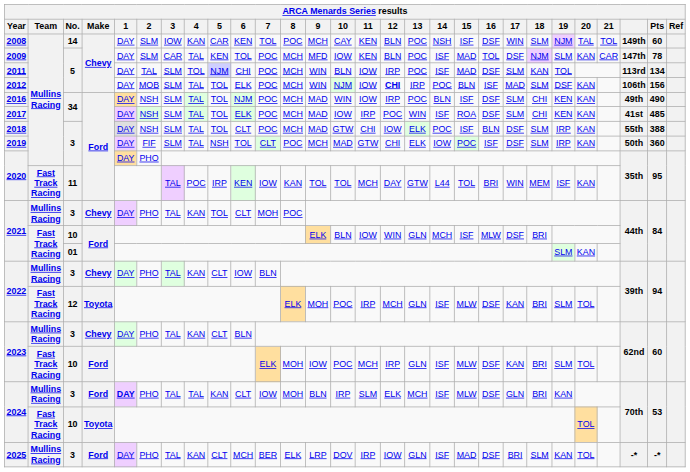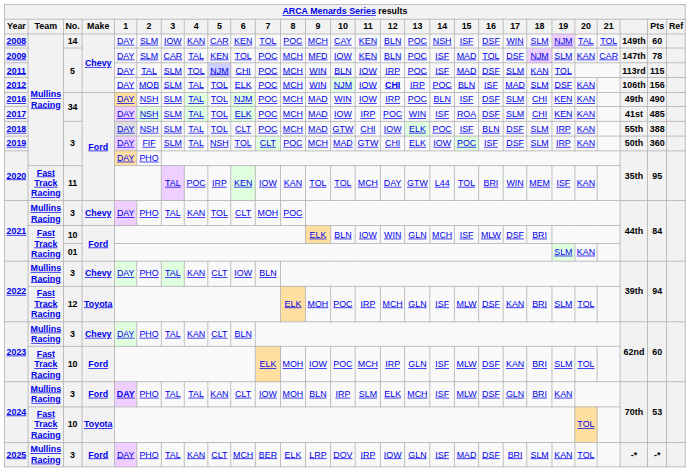 <table class="wikitable" style="text-align:center; font-size:75%">
 <tr>
 <th colspan="28"><a href='#'>ARCA Menards Series</a> results</th>
 </tr>
 <tr>
 <th>Year</th>
 <th>Team</th>
 <th>No.</th>
 <th>Make</th>
 <th>1</th>
 <th>2</th>
 <th>3</th>
 <th>4</th>
 <th>5</th>
 <th>6</th>
 <th>7</th>
 <th>8</th>
 <th>9</th>
 <th>10</th>
 <th>11</th>
 <th>12</th>
 <th>13</th>
 <th>14</th>
 <th>15</th>
 <th>16</th>
 <th>17</th>
 <th>18</th>
 <th>19</th>
 <th>20</th>
 <th>21</th>
 <th></th>
 <th>Pts</th>
 <th>Ref</th>
 </tr>
 <tr>
 <th><a href='#'>2008</a></th>
 <th rowspan="9"><a href='#'>Mullins Racing</a></th>
 <th>14</th>
 <th rowspan="4"><a href='#'>Chevy</a></th>
 <td><a href='#'>DAY</a></td>
 <td><a href='#'>SLM</a></td>
 <td><a href='#'>IOW</a></td>
 <td><a href='#'>KAN</a></td>
 <td><a href='#'>CAR</a></td>
 <td><a href='#'>KEN</a></td>
 <td><a href='#'>TOL</a></td>
 <td><a href='#'>POC</a></td>
 <td><a href='#'>MCH</a></td>
 <td><a href='#'>CAY</a></td>
 <td><a href='#'>KEN</a></td>
 <td><a href='#'>BLN</a></td>
 <td><a href='#'>POC</a></td>
 <td><a href='#'>NSH</a></td>
 <td><a href='#'>ISF</a></td>
 <td><a href='#'>DSF</a></td>
 <td><a href='#'>WIN</a></td>
 <td><a href='#'>SLM</a></td>
 <td style="background:#EFCFFF;"><a href='#'>NJM</a><br></td>
 <td><a href='#'>TAL</a></td>
 <td><a href='#'>TOL</a></td>
 <th>149th</th>
 <th>60</th>
 <th></th>
 </tr>
 <tr>
 <th><a href='#'>2009</a></th>
 <th rowspan="3">5</th>
 <td><a href='#'>DAY</a></td>
 <td><a href='#'>SLM</a></td>
 <td><a href='#'>CAR</a></td>
 <td><a href='#'>TAL</a></td>
 <td><a href='#'>KEN</a></td>
 <td><a href='#'>TOL</a></td>
 <td><a href='#'>POC</a></td>
 <td><a href='#'>MCH</a></td>
 <td><a href='#'>MFD</a></td>
 <td><a href='#'>IOW</a></td>
 <td><a href='#'>KEN</a></td>
 <td><a href='#'>BLN</a></td>
 <td><a href='#'>POC</a></td>
 <td><a href='#'>ISF</a></td>
 <td><a href='#'>MAD</a></td>
 <td><a href='#'>TOL</a></td>
 <td><a href='#'>DSF</a></td>
 <td style="background:#EFCFFF;"><a href='#'>NJM</a><br></td>
 <td><a href='#'>SLM</a></td>
 <td><a href='#'>KAN</a></td>
 <td><a href='#'>CAR</a></td>
 <th>147th</th>
 <th>78</th>
 <th></th>
 </tr>
 <tr>
 <th><a href='#'>2011</a></th>
 <td><a href='#'>DAY</a></td>
 <td><a href='#'>TAL</a></td>
 <td><a href='#'>SLM</a></td>
 <td><a href='#'>TOL</a></td>
 <td style="background:#CFCFFF;"><a href='#'>NJM</a><br></td>
 <td><a href='#'>CHI</a></td>
 <td><a href='#'>POC</a></td>
 <td><a href='#'>MCH</a></td>
 <td><a href='#'>WIN</a></td>
 <td><a href='#'>BLN</a></td>
 <td><a href='#'>IOW</a></td>
 <td><a href='#'>IRP</a></td>
 <td><a href='#'>POC</a></td>
 <td><a href='#'>ISF</a></td>
 <td><a href='#'>MAD</a></td>
 <td><a href='#'>DSF</a></td>
 <td><a href='#'>SLM</a></td>
 <td><a href='#'>KAN</a></td>
 <td><a href='#'>TOL</a></td>
 <td colspan="2"></td>
 <th>113rd</th>
-<th>134</th>
+<th>115</th>
 <th></th>
 </tr>
 <tr>
 <th><a href='#'>2012</a></th>
 <td><a href='#'>DAY</a></td>
 <td><a href='#'>MOB</a></td>
 <td><a href='#'>SLM</a></td>
 <td><a href='#'>TAL</a></td>
 <td><a href='#'>TOL</a></td>
 <td><a href='#'>ELK</a></td>
 <td><a href='#'>POC</a></td>
 <td><a href='#'>MCH</a></td>
 <td><a href='#'>WIN</a></td>
 <td style="background:#DFFFDF;"><a href='#'>NJM</a><br></td>
 <td><a href='#'>IOW</a></td>
 <td><strong><a href='#'>CHI</a></strong></td>
 <td><a href='#'>IRP</a></td>
 <td><a href='#'>POC</a></td>
 <td><a href='#'>BLN</a></td>
 <td><a href='#'>ISF</a></td>
 <td><a href='#'>MAD</a></td>
 <td><a href='#'>SLM</a></td>
 <td><a href='#'>DSF</a><br></td>
 <td><a href='#'>KAN</a></td>
 <td></td>
 <th>106th</th>
 <th>156</th>
 <th></th>
 </tr>
 <tr>
 <th><a href='#'>2016</a></th>
 <th rowspan="2">34</th>
 <th rowspan="6"><a href='#'>Ford</a></th>
 <td style="background:#FFDF9F;"><a href='#'>DAY</a><br></td>
 <td><a href='#'>NSH</a></td>
 <td><a href='#'>SLM</a></td>
 <td style="background:#DFFFDF;"><a href='#'>TAL</a><br></td>
 <td><a href='#'>TOL</a></td>
 <td style="background:#DFFFDF;"><a href='#'>NJM</a><br></td>
 <td><a href='#'>POC</a></td>
 <td><a href='#'>MCH</a></td>
 <td><a href='#'>MAD</a></td>
 <td><a href='#'>WIN</a></td>
 <td><a href='#'>IOW</a></td>
 <td><a href='#'>IRP</a></td>
 <td><a href='#'>POC</a></td>
 <td><a href='#'>BLN</a></td>
 <td><a href='#'>ISF</a></td>
 <td><a href='#'>DSF</a></td>
 <td><a href='#'>SLM</a></td>
 <td><a href='#'>CHI</a></td>
 <td><a href='#'>KEN</a></td>
 <td><a href='#'>KAN</a></td>
 <td></td>
 <th>49th</th>
 <th>490</th>
 <th></th>
 </tr>
 <tr>
 <th><a href='#'>2017</a></th>
 <td style="background:#EFCFFF;"><a href='#'>DAY</a><br></td>
 <td style="background:#DFFFDF;"><a href='#'>NSH</a><br></td>
 <td><a href='#'>SLM</a></td>
 <td style="background:#DFFFDF;"><a href='#'>TAL</a><br></td>
 <td><a href='#'>TOL</a></td>
 <td style="background:#DFFFDF;"><a href='#'>ELK</a><br></td>
 <td><a href='#'>POC</a></td>
 <td><a href='#'>MCH</a></td>
 <td><a href='#'>MAD</a></td>
 <td><a href='#'>IOW</a></td>
 <td><a href='#'>IRP</a></td>
 <td><a href='#'>POC</a></td>
 <td><a href='#'>WIN</a></td>
 <td><a href='#'>ISF</a></td>
 <td><a href='#'>ROA</a></td>
 <td><a href='#'>DSF</a></td>
 <td><a href='#'>SLM</a></td>
 <td><a href='#'>CHI</a></td>
 <td><a href='#'>KEN</a></td>
 <td><a href='#'>KAN</a></td>
 <td></td>
 <th>41st</th>
 <th>485</th>
 <th></th>
 </tr>
 <tr>
 <th><a href='#'>2018</a></th>
 <th rowspan="3">3</th>
 <td style="background:#DFDFDF;"><a href='#'>DAY</a><br></td>
 <td><a href='#'>NSH</a></td>
 <td><a href='#'>SLM</a></td>
 <td><a href='#'>TAL</a></td>
 <td><a href='#'>TOL</a></td>
 <td><a href='#'>CLT</a></td>
 <td><a href='#'>POC</a></td>
 <td><a href='#'>MCH</a></td>
 <td><a href='#'>MAD</a></td>
 <td><a href='#'>GTW</a></td>
 <td><a href='#'>CHI</a></td>
 <td><a href='#'>IOW</a></td>
 <td style="background:#DFFFDF;"><a href='#'>ELK</a><br></td>
 <td><a href='#'>POC</a></td>
 <td><a href='#'>ISF</a></td>
 <td><a href='#'>BLN</a></td>
 <td><a href='#'>DSF</a></td>
 <td><a href='#'>SLM</a></td>
 <td><a href='#'>IRP</a></td>
 <td><a href='#'>KAN</a></td>
 <td></td>
 <th>55th</th>
 <th>388</th>
 <th></th>
 </tr>
 <tr>
 <th><a href='#'>2019</a></th>
 <td style="background:#EFCFFF;"><a href='#'>DAY</a><br></td>
 <td><a href='#'>FIF</a></td>
 <td><a href='#'>SLM</a></td>
 <td><a href='#'>TAL</a></td>
 <td><a href='#'>NSH</a></td>
 <td><a href='#'>TOL</a></td>
 <td style="background:#DFFFDF;"><a href='#'>CLT</a><br></td>
 <td><a href='#'>POC</a></td>
 <td><a href='#'>MCH</a></td>
 <td><a href='#'>MAD</a></td>
 <td><a href='#'>GTW</a></td>
 <td><a href='#'>CHI</a></td>
 <td><a href='#'>ELK</a></td>
 <td><a href='#'>IOW</a></td>
 <td style="background:#DFFFDF;"><a href='#'>POC</a><br></td>
 <td><a href='#'>ISF</a></td>
 <td><a href='#'>DSF</a></td>
 <td><a href='#'>SLM</a></td>
 <td><a href='#'>IRP</a></td>
 <td><a href='#'>KAN</a></td>
 <td></td>
 <th>50th</th>
 <th>360</th>
 <th></th>
 </tr>
 <tr>
 <th rowspan="2"><a href='#'>2020</a></th>
 <td style="background:#FFDF9F;"><a href='#'>DAY</a><br></td>
 <td><a href='#'>PHO</a></td>
 <td colspan="19"></td>
 <th rowspan="2">35th</th>
 <th rowspan="2">95</th>
 <th rowspan="2"></th>
 </tr>
 <tr>
 <th><a href='#'>Fast Track Racing</a></th>
 <th>11</th>
 <td colspan="2"></td>
 <td style="background:#EFCFFF;"><a href='#'>TAL</a><br></td>
 <td><a href='#'>POC</a></td>
 <td><a href='#'>IRP</a></td>
 <td style="background:#DFFFDF;"><a href='#'>KEN</a><br></td>
 <td><a href='#'>IOW</a></td>
 <td><a href='#'>KAN</a></td>
 <td><a href='#'>TOL</a></td>
 <td><a href='#'>TOL</a></td>
 <td><a href='#'>MCH</a></td>
 <td><a href='#'>DAY</a></td>
 <td><a href='#'>GTW</a></td>
 <td><a href='#'>L44</a></td>
 <td><a href='#'>TOL</a></td>
 <td><a href='#'>BRI</a></td>
 <td><a href='#'>WIN</a></td>
 <td><a href='#'>MEM</a></td>
 <td><a href='#'>ISF</a></td>
 <td><a href='#'>KAN</a></td>
 <td></td>
 </tr>
 <tr>
 <th rowspan="3"><a href='#'>2021</a></th>
 <th><a href='#'>Mullins Racing</a></th>
 <th>3</th>
 <th><a href='#'>Chevy</a></th>
 <td style="background:#EFCFFF;"><a href='#'>DAY</a><br></td>
 <td><a href='#'>PHO</a></td>
 <td><a href='#'>TAL</a></td>
 <td><a href='#'>KAN</a></td>
 <td><a href='#'>TOL</a></td>
 <td><a href='#'>CLT</a></td>
 <td><a href='#'>MOH</a></td>
 <td><a href='#'>POC</a></td>
 <td colspan="13"></td>
 <th rowspan="3">44th</th>
 <th rowspan="3">84</th>
 <th rowspan="3"></th>
 </tr>
 <tr>
 <th rowspan="2"><a href='#'>Fast Track Racing</a></th>
 <th>10</th>
 <th rowspan="2"><a href='#'>Ford</a></th>
 <td colspan="8"></td>
 <td style="background:#FFDF9F;"><a href='#'>ELK</a><br></td>
 <td><a href='#'>BLN</a></td>
 <td><a href='#'>IOW</a></td>
 <td><a href='#'>WIN</a></td>
 <td><a href='#'>GLN</a></td>
 <td><a href='#'>MCH</a></td>
 <td><a href='#'>ISF</a></td>
 <td><a href='#'>MLW</a></td>
 <td><a href='#'>DSF</a></td>
 <td><a href='#'>BRI</a></td>
 <td colspan="3"></td>
 </tr>
 <tr>
 <th>01</th>
 <td colspan="18"></td>
 <td style="background:#DFFFDF;"><a href='#'>SLM</a><br></td>
 <td><a href='#'>KAN</a></td>
 <td></td>
 </tr>
 <tr>
 <th rowspan=2><a href='#'>2022</a></th>
 <th><a href='#'>Mullins Racing</a></th>
 <th>3</th>
 <th><a href='#'>Chevy</a></th>
 <td style="background:#DFFFDF;"><a href='#'>DAY</a><br></td>
 <td><a href='#'>PHO</a></td>
 <td style="background:#DFFFDF;"><a href='#'>TAL</a><br></td>
 <td><a href='#'>KAN</a></td>
 <td><a href='#'>CLT</a></td>
 <td><a href='#'>IOW</a></td>
 <td><a href='#'>BLN</a></td>
 <td colspan=14></td>
 <th rowspan=2>39th</th>
 <th rowspan=2>94</th>
 <th rowspan=2></th>
 </tr>
 <tr>
 <th><a href='#'>Fast Track Racing</a></th>
 <th>12</th>
 <th><a href='#'>Toyota</a></th>
 <td colspan=7></td>
 <td style="background:#FFDF9F;"><a href='#'>ELK</a><br></td>
 <td><a href='#'>MOH</a></td>
 <td><a href='#'>POC</a></td>
 <td><a href='#'>IRP</a></td>
 <td><a href='#'>MCH</a></td>
 <td><a href='#'>GLN</a></td>
 <td><a href='#'>ISF</a></td>
 <td><a href='#'>MLW</a></td>
 <td><a href='#'>DSF</a></td>
 <td><a href='#'>KAN</a></td>
 <td><a href='#'>BRI</a></td>
 <td><a href='#'>SLM</a></td>
 <td><a href='#'>TOL</a></td>
 </tr>
 <tr>
 <th rowspan=2><a href='#'>2023</a></th>
 <th><a href='#'>Mullins Racing</a></th>
 <th>3</th>
 <th><a href='#'>Chevy</a></th>
 <td style="background:#DFFFDF;"><a href='#'>DAY</a><br></td>
 <td><a href='#'>PHO</a></td>
 <td><a href='#'>TAL</a></td>
 <td><a href='#'>KAN</a></td>
 <td><a href='#'>CLT</a></td>
 <td><a href='#'>BLN</a></td>
 <td colspan=15></td>
 <th rowspan=2>62nd</th>
 <th rowspan=2>60</th>
 <th rowspan=2></th>
 </tr>
 <tr>
 <th><a href='#'>Fast Track Racing</a></th>
 <th>10</th>
 <th><a href='#'>Ford</a></th>
 <td colspan=6></td>
 <td style="background:#FFDF9F;"><a href='#'>ELK</a><br></td>
 <td><a href='#'>MOH</a></td>
 <td><a href='#'>IOW</a></td>
 <td><a href='#'>POC</a></td>
 <td><a href='#'>MCH</a></td>
 <td><a href='#'>IRP</a></td>
 <td><a href='#'>GLN</a></td>
 <td><a href='#'>ISF</a></td>
 <td><a href='#'>MLW</a></td>
 <td><a href='#'>DSF</a></td>
 <td><a href='#'>KAN</a></td>
 <td><a href='#'>BRI</a></td>
 <td><a href='#'>SLM</a></td>
 <td><a href='#'>TOL</a></td>
 <td></td>
 </tr>
 <tr>
 <th rowspan=2><a href='#'>2024</a></th>
 <th><a href='#'>Mullins Racing</a></th>
 <th>3</th>
 <th><a href='#'>Ford</a></th>
 <td style="background:#EFCFFF;"><strong><a href='#'>DAY</a></strong><br></td>
 <td><a href='#'>PHO</a></td>
 <td><a href='#'>TAL</a></td>
 <td><a href='#'>TAL</a></td>
 <td><a href='#'>KAN</a></td>
 <td><a href='#'>CLT</a></td>
 <td><a href='#'>IOW</a></td>
 <td><a href='#'>MOH</a></td>
 <td><a href='#'>BLN</a></td>
 <td><a href='#'>IRP</a></td>
 <td><a href='#'>SLM</a></td>
 <td><a href='#'>ELK</a></td>
 <td><a href='#'>MCH</a></td>
 <td><a href='#'>ISF</a></td>
 <td><a href='#'>MLW</a></td>
 <td><a href='#'>DSF</a></td>
 <td><a href='#'>GLN</a></td>
 <td><a href='#'>BRI</a></td>
 <td><a href='#'>KAN</a></td>
 <td colspan=2></td>
 <th rowspan=2>70th</th>
 <th rowspan=2>53</th>
 <th rowspan=2></th>
 </tr>
 <tr>
 <th><a href='#'>Fast Track Racing</a></th>
 <th>10</th>
 <th><a href='#'>Toyota</a></th>
 <td colspan=19></td>
 <td style="background:#FFDF9F;"><a href='#'>TOL</a><br></td>
 <td></td>
 </tr>
 <tr>
 <th><a href='#'>2025</a></th>
 <th><a href='#'>Mullins Racing</a></th>
 <th>3</th>
 <th><a href='#'>Ford</a></th>
 <td style="background:#EFCFFF;"><a href='#'>DAY</a><br></td>
 <td><a href='#'>PHO</a></td>
 <td><a href='#'>TAL</a></td>
 <td><a href='#'>KAN</a></td>
 <td><a href='#'>CLT</a></td>
 <td><a href='#'>MCH</a></td>
 <td><a href='#'>BER</a></td>
 <td><a href='#'>ELK</a></td>
 <td><a href='#'>LRP</a></td>
 <td><a href='#'>DOV</a></td>
 <td><a href='#'>IRP</a></td>
 <td><a href='#'>IOW</a></td>
 <td><a href='#'>GLN</a></td>
 <td><a href='#'>ISF</a></td>
 <td><a href='#'>MAD</a></td>
 <td><a href='#'>DSF</a></td>
 <td><a href='#'>BRI</a></td>
 <td><a href='#'>SLM</a></td>
 <td><a href='#'>KAN</a></td>
 <td><a href='#'>TOL</a></td>
 <td></td>
 <th>-*</th>
 <th>-*</th>
 <th></th>
 </tr>
 </table>
